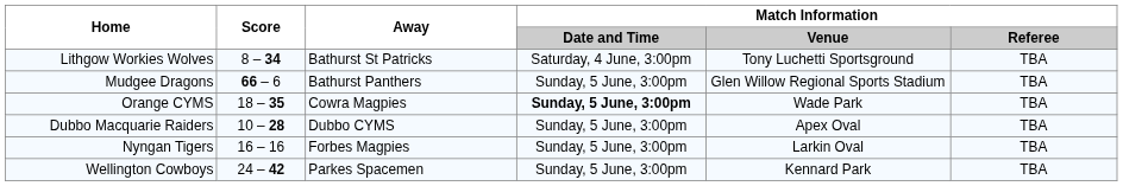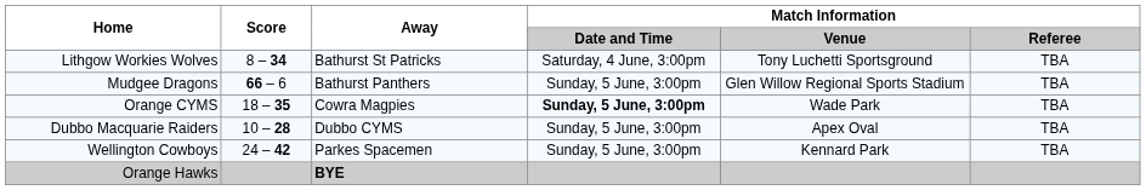 <table border="1" cellpadding="3" cellspacing="0" width="100%" style="border-collapse:collapse;  text-align:center;">
 <tr>
 <th rowspan="2" width="19%">Home</th>
 <th rowspan="2" width="8%">Score</th>
 <th rowspan="2" width="19%">Away</th>
 <th colspan="3">Match Information</th>
 </tr>
 <tr style="background:#CCCCCC">
 <th width="17%">Date and Time</th>
 <th width="22%">Venue</th>
 <th width="50%">Referee</th>
 </tr>
 <tr style="text-align:center; background:#f5faff;">
 <td align="right">Lithgow Workies Wolves </td>
 <td>8 – <strong>34</strong></td>
 <td align="left"> Bathurst St Patricks</td>
 <td>Saturday, 4 June, 3:00pm</td>
 <td>Tony Luchetti Sportsground</td>
 <td>TBA</td>
 </tr>
 <tr style="text-align:center; background:#f5faff;">
 <td align="right">Mudgee Dragons </td>
 <td><strong>66</strong> – 6</td>
 <td align="left"> Bathurst Panthers</td>
 <td>Sunday, 5 June, 3:00pm</td>
 <td>Glen Willow Regional Sports Stadium</td>
 <td>TBA</td>
 </tr>
 <tr style="text-align:center; background:#f5faff;">
 <td align="right">Orange CYMS </td>
 <td>18 – <strong>35</strong></td>
 <td align="left"> Cowra Magpies</td>
 <td><strong>Sunday, 5 June, 3:00pm</strong></td>
 <td>Wade Park</td>
 <td>TBA</td>
 </tr>
 <tr style="text-align:center; background:#f5faff;">
 <td align="right">Dubbo Macquarie Raiders </td>
 <td>10 – <strong>28</strong></td>
 <td align="left"> Dubbo CYMS</td>
 <td>Sunday, 5 June, 3:00pm</td>
 <td>Apex Oval</td>
 <td>TBA</td>
 </tr>
 <tr style="text-align:center; background:#f5faff;">
-<td align="right">Nyngan Tigers </td>
-<td>16 – 16</td>
-<td align="left"> Forbes Magpies</td>
-<td>Sunday, 5 June, 3:00pm</td>
-<td>Larkin Oval</td>
-<td>TBA</td>
-</tr>
-<tr style="text-align:center; background:#f5faff;">
 <td align="right">Wellington Cowboys </td>
 <td>24 – <strong>42</strong></td>
 <td align="left"> Parkes Spacemen</td>
 <td>Sunday, 5 June, 3:00pm</td>
 <td>Kennard Park</td>
 <td>TBA</td>
 </tr>
+<tr style="text-align:center; background:#CCCCCC;">
+<td align="right">Orange Hawks </td>
+<td></td>
+<td align="left"><strong>BYE</strong></td>
+<td></td>
+<td></td>
+<td></td>
+</tr>
 </table>
